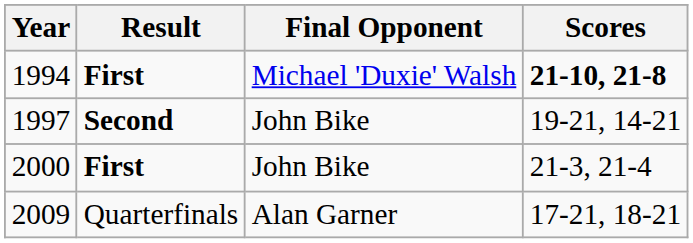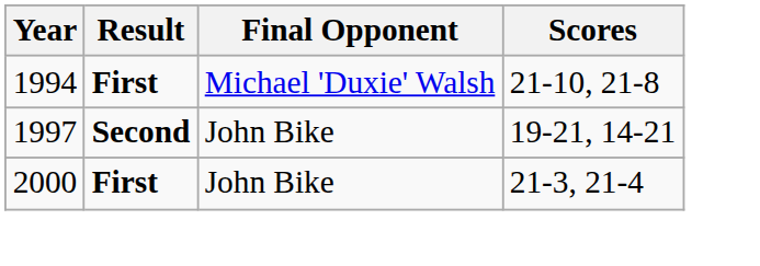 <table class="wikitable">
 <tr>
 <th>Year</th>
 <th>Result</th>
 <th>Final Opponent</th>
 <th>Scores</th>
 </tr>
 <tr>
 <td>1994</td>
 <td><strong>First</strong></td>
 <td><a href='#'>Michael 'Duxie' Walsh</a></td>
-<td><strong>21-10, 21-8</strong></td>
+<td>21-10, 21-8</td>
 </tr>
 <tr>
 <td>1997</td>
 <td><strong>Second</strong></td>
 <td>John Bike</td>
 <td>19-21, 14-21</td>
 </tr>
 <tr>
 <td>2000</td>
 <td><strong>First</strong></td>
 <td>John Bike</td>
 <td>21-3, 21-4</td>
 </tr>
-<tr>
-<td>2009</td>
-<td>Quarterfinals</td>
-<td>Alan Garner</td>
-<td>17-21, 18-21</td>
-</tr>
 </table>
